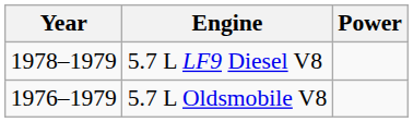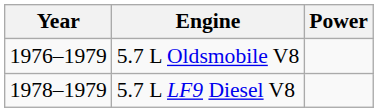 <table class=wikitable>
 <tr>
 <th>Year</th>
 <th>Engine</th>
 <th>Power</th>
 </tr>
 <tr>
+<td>1976–1979</td>
+<td>5.7 L <a href='#'>Oldsmobile</a> V8</td>
+<td></td>
+</tr>
+<tr>
 <td>1978–1979</td>
 <td>5.7 L <em><a href='#'>LF9</a></em> <a href='#'>Diesel</a> V8</td>
 <td></td>
 </tr>
-<tr>
-<td>1976–1979</td>
-<td>5.7 L <a href='#'>Oldsmobile</a> V8</td>
-<td></td>
-</tr>
 </table>
